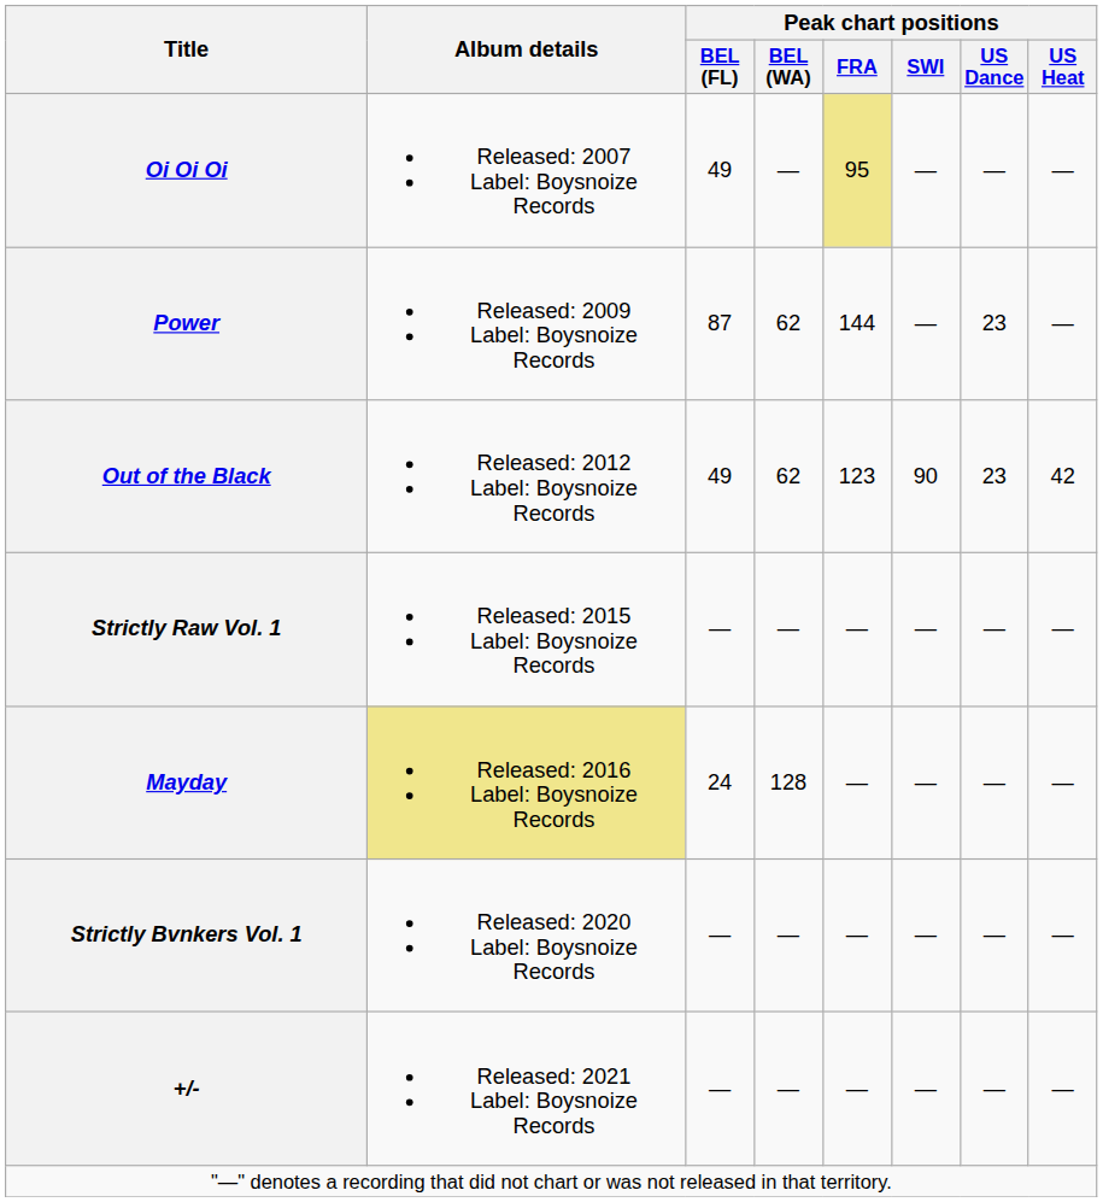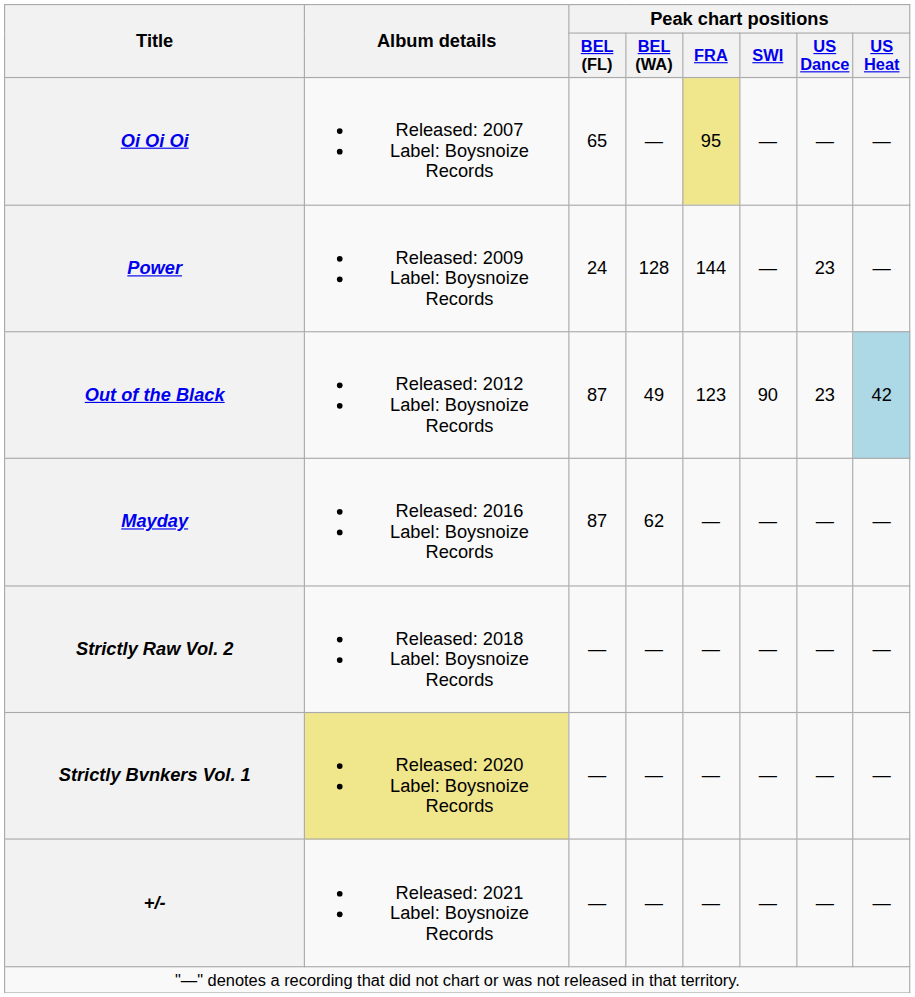 <table class="wikitable plainrowheaders" style="text-align:center;">
 <tr>
 <th scope="col" rowspan="2" style="width:16em;">Title</th>
 <th scope="col" rowspan="2" style="width:14em;">Album details</th>
 <th scope="col" colspan="6">Peak chart positions</th>
 </tr>
 <tr>
 <th scope="col" style="width:3em;font-size:90%;"><a href='#'>BEL</a> (FL)<br></th>
 <th scope="col" style="width:3em;font-size:90%;"><a href='#'>BEL</a> (WA)<br></th>
 <th scope="col" style="width:3em;font-size:90%;"><a href='#'>FRA</a><br></th>
 <th scope="col" style="width:3em;font-size:90%;"><a href='#'>SWI</a><br></th>
 <th scope="col" style="width:3em;font-size:90%;"><a href='#'>US</a><br><a href='#'>Dance</a><br></th>
 <th scope="col" style="width:3em;font-size:90%;"><a href='#'>US</a><br><a href='#'>Heat</a><br></th>
 </tr>
 <tr>
 <th scope="row"><em><a href='#'>Oi Oi Oi</a></em></th>
 <td><br><ul><li>Released: 2007</li><li>Label: Boysnoize Records</li></ul></td>
-<td>49</td>
+<td>65</td>
 <td>—</td>
 <td style="background: khaki;">95</td>
 <td>—</td>
 <td>—</td>
 <td>—</td>
 </tr>
 <tr>
 <th scope="row"><em><a href='#'>Power</a></em></th>
 <td><br><ul><li>Released: 2009</li><li>Label: Boysnoize Records</li></ul></td>
-<td>87</td>
-<td>62</td>
+<td>24</td>
+<td>128</td>
 <td>144</td>
 <td>—</td>
 <td>23</td>
 <td>—</td>
 </tr>
 <tr>
 <th scope="row"><em><a href='#'>Out of the Black</a></em></th>
 <td><br><ul><li>Released: 2012</li><li>Label: Boysnoize Records</li></ul></td>
+<td>87</td>
 <td>49</td>
-<td>62</td>
 <td>123</td>
 <td>90</td>
 <td>23</td>
-<td>42</td>
+<td style="background: lightblue;">42</td>
 </tr>
 <tr>
-<th scope="row"><em>Strictly Raw Vol. 1</em></th>
-<td><br><ul><li>Released: 2015</li><li>Label: Boysnoize Records</li></ul></td>
+<th scope="row"><em><a href='#'>Mayday</a></em></th>
+<td><br><ul><li>Released: 2016</li><li>Label: Boysnoize Records</li></ul></td>
+<td>87</td>
+<td>62</td>
+<td>—</td>
+<td>—</td>
+<td>—</td>
+<td>—</td>
+</tr>
+<tr>
+<th scope="row"><em>Strictly Raw Vol. 2</em></th>
+<td><br><ul><li>Released: 2018</li><li>Label: Boysnoize Records</li></ul></td>
 <td>—</td>
 <td>—</td>
 <td>—</td>
 <td>—</td>
 <td>—</td>
 <td>—</td>
 </tr>
 <tr>
-<th scope="row"><em><a href='#'>Mayday</a></em></th>
-<td style="background: khaki;"><br><ul><li>Released: 2016</li><li>Label: Boysnoize Records</li></ul></td>
-<td>24</td>
-<td>128</td>
-<td>—</td>
-<td>—</td>
-<td>—</td>
-<td>—</td>
-</tr>
-<tr>
 <th scope="row"><em>Strictly Bvnkers Vol. 1</em></th>
-<td><br><ul><li>Released: 2020</li><li>Label: Boysnoize Records</li></ul></td>
+<td style="background: khaki;"><br><ul><li>Released: 2020</li><li>Label: Boysnoize Records</li></ul></td>
 <td>—</td>
 <td>—</td>
 <td>—</td>
 <td>—</td>
 <td>—</td>
 <td>—</td>
 </tr>
 <tr>
 <th scope="row"><em>+/-</em></th>
 <td><br><ul><li>Released: 2021</li><li>Label: Boysnoize Records</li></ul></td>
 <td>—</td>
 <td>—</td>
 <td>—</td>
 <td>—</td>
 <td>—</td>
 <td>—</td>
 </tr>
 <tr>
 <td colspan="8" style="font-size:90%">"—" denotes a recording that did not chart or was not released in that territory.</td>
 </tr>
 </table>
